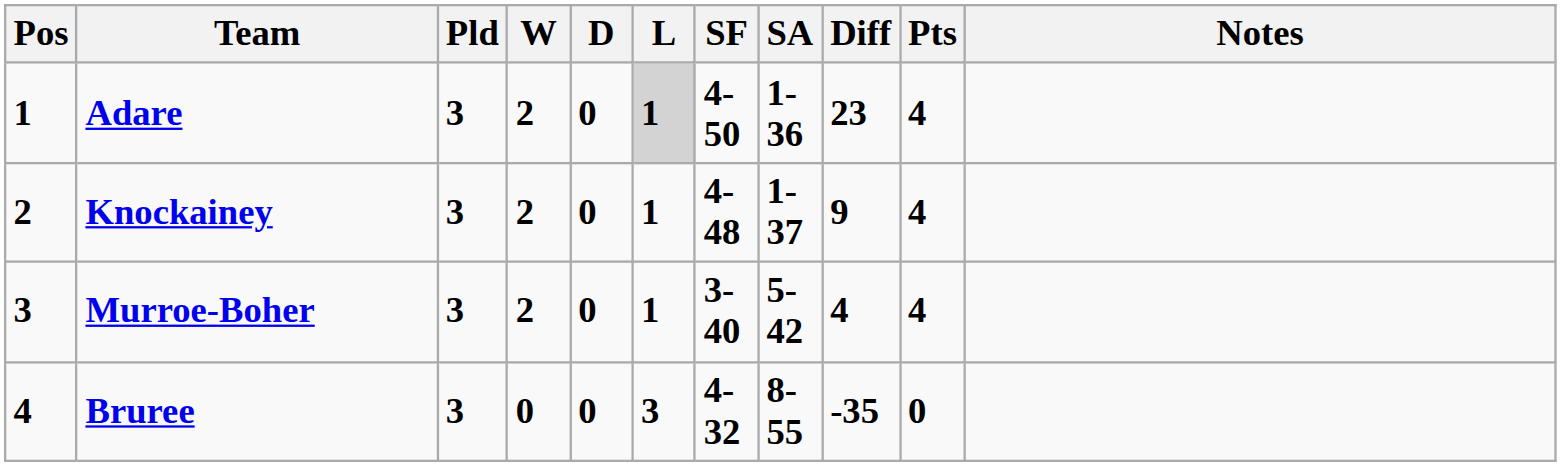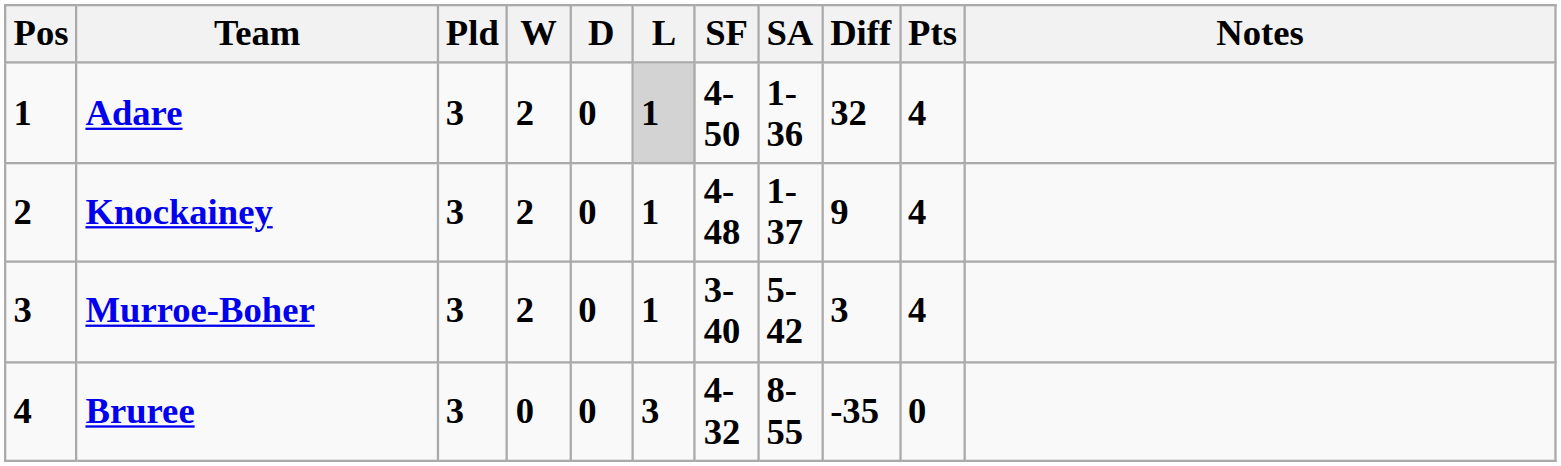 <table class="wikitable" style="text-align: centre;">
 <tr>
 <th width=20>Pos</th>
 <th width=150>Team</th>
 <th width=20>Pld</th>
 <th width=20>W</th>
 <th width=20>D</th>
 <th width=20>L</th>
 <th width=20>SF</th>
 <th width=20>SA</th>
 <th width=20>Diff</th>
 <th width=20>Pts</th>
 <th width=250>Notes</th>
 </tr>
 <tr style>
 <td><strong>1</strong></td>
 <td align=left><strong> <a href='#'>Adare</a> </strong></td>
 <td><strong>3</strong></td>
 <td><strong>2</strong></td>
 <td><strong>0</strong></td>
 <td style="background: lightgrey;"><strong>1</strong></td>
 <td><strong>4-50</strong></td>
 <td><strong>1-36</strong></td>
-<td><strong>23</strong></td>
+<td><strong>32</strong></td>
 <td><strong>4</strong></td>
 <td></td>
 </tr>
 <tr style>
 <td><strong>2</strong></td>
 <td align=left><strong> <a href='#'>Knockainey</a> </strong></td>
 <td><strong>3</strong></td>
 <td><strong>2</strong></td>
 <td><strong>0</strong></td>
 <td><strong>1</strong></td>
 <td><strong>4-48</strong></td>
 <td><strong>1-37</strong></td>
 <td><strong>9</strong></td>
 <td><strong>4</strong></td>
 <td></td>
 </tr>
 <tr style>
 <td><strong>3</strong></td>
 <td align=left><strong> <a href='#'>Murroe-Boher</a> </strong></td>
 <td><strong>3</strong></td>
 <td><strong>2</strong></td>
 <td><strong>0</strong></td>
 <td><strong>1</strong></td>
 <td><strong>3-40</strong></td>
 <td><strong>5-42</strong></td>
-<td><strong>4</strong></td>
+<td><strong>3</strong></td>
 <td><strong>4</strong></td>
 <td></td>
 </tr>
 <tr style>
 <td><strong>4</strong></td>
 <td align=left><strong> <a href='#'>Bruree</a> </strong></td>
 <td><strong>3</strong></td>
 <td><strong>0</strong></td>
 <td><strong>0</strong></td>
 <td><strong>3</strong></td>
 <td><strong>4-32</strong></td>
 <td><strong>8-55</strong></td>
 <td><strong>-35</strong></td>
 <td><strong>0</strong></td>
 <td></td>
 </tr>
 </table>
